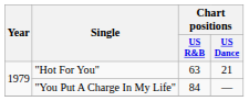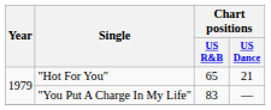 <table class="wikitable" style="text-align:center;">
 <tr>
 <th rowspan="2">Year</th>
 <th rowspan="2">Single</th>
 <th colspan="2">Chart positions</th>
 </tr>
 <tr style="font-size:smaller;">
 <th width="40"><a href='#'>US<br>R&B</a></th>
 <th width="40"><a href='#'>US<br>Dance</a></th>
 </tr>
 <tr>
 <td rowspan="2">1979</td>
 <td align="left">"Hot For You"</td>
-<td>63</td>
+<td>65</td>
 <td>21</td>
 </tr>
 <tr>
 <td align="left">"You Put A Charge In My Life"</td>
-<td>84</td>
+<td>83</td>
 <td>—</td>
 </tr>
 <tr>
 </tr>
 </table>
